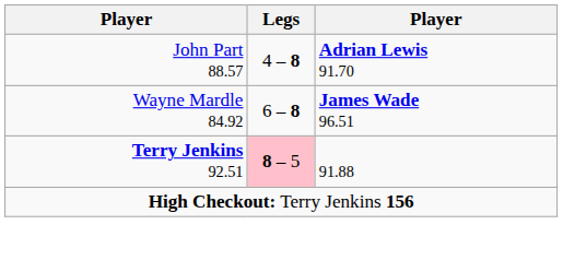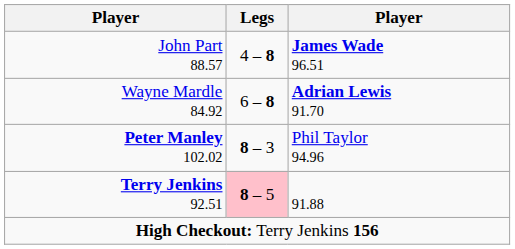 <table class=wikitable style="text-align:center">
 <tr>
 <th width=200>Player</th>
 <th width=50>Legs</th>
 <th width=200>Player</th>
 </tr>
 <tr align=left>
 <td align=right><a href='#'>John Part</a>  <br> <small><span>88.57</span></small></td>
 <td align=center>4 – <strong>8</strong></td>
-<td> <strong><a href='#'>Adrian Lewis</a></strong> <br> <small><span>91.70</span></small></td>
+<td> <strong><a href='#'>James Wade</a></strong> <br> <small><span>96.51</span></small></td>
 </tr>
 <tr align=left>
 <td align=right><a href='#'>Wayne Mardle</a>  <br> <small><span>84.92</span></small></td>
 <td align=center>6 – <strong>8</strong></td>
-<td> <strong><a href='#'>James Wade</a></strong> <br> <small><span>96.51</span></small></td>
+<td> <strong><a href='#'>Adrian Lewis</a></strong> <br> <small><span>91.70</span></small></td>
+</tr>
+<tr align=left>
+<td align=right><strong><a href='#'>Peter Manley</a></strong>  <br> <small><span>102.02</span></small></td>
+<td align=center><strong>8</strong> – 3</td>
+<td> <a href='#'>Phil Taylor</a> <br> <small><span>94.96</span></small></td>
 </tr>
 <tr align=left>
 <td align=right><strong><a href='#'>Terry Jenkins</a></strong>  <br> <small><span>92.51</span></small></td>
 <td align=center style="background: pink;"><strong>8</strong> – 5</td>
 <td> <br> <small><span>91.88</span></small></td>
 </tr>
 <tr align=center>
 <td colspan="3"><strong>High Checkout:</strong> Terry Jenkins <strong>156</strong></td>
 </tr>
 </table>
